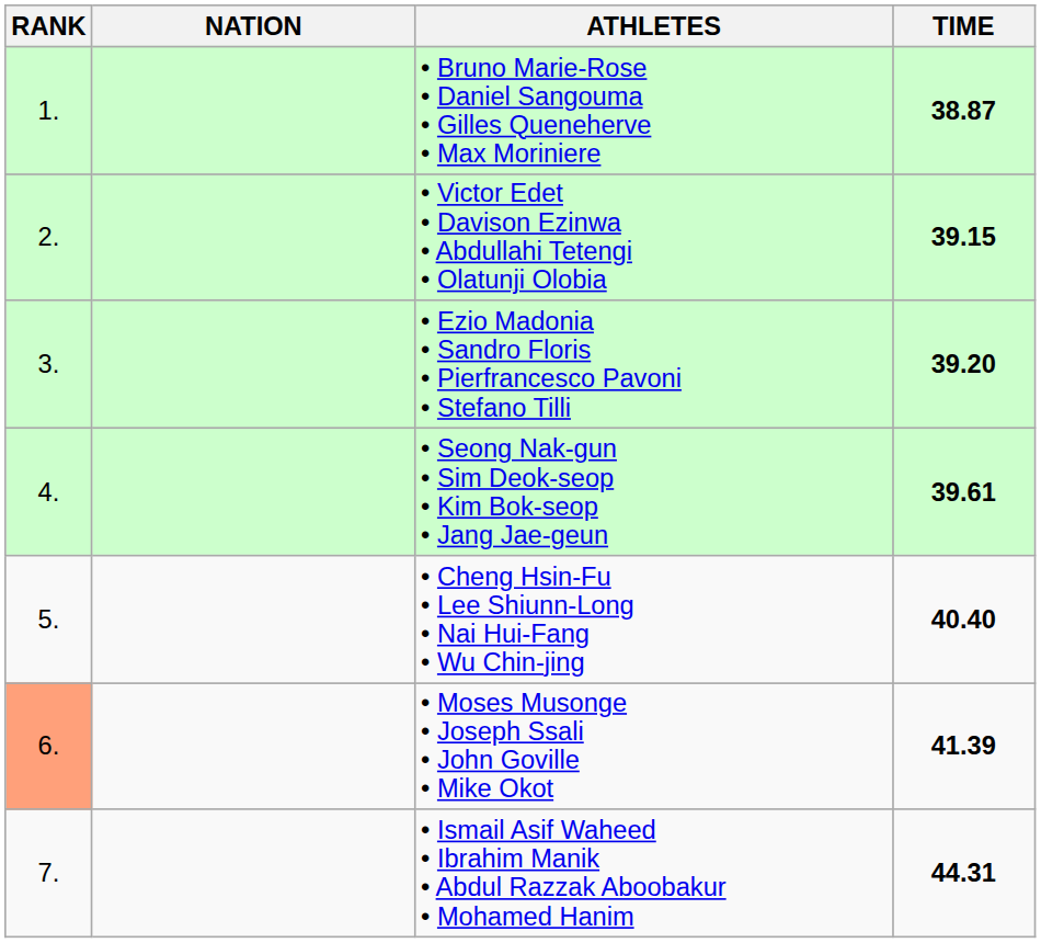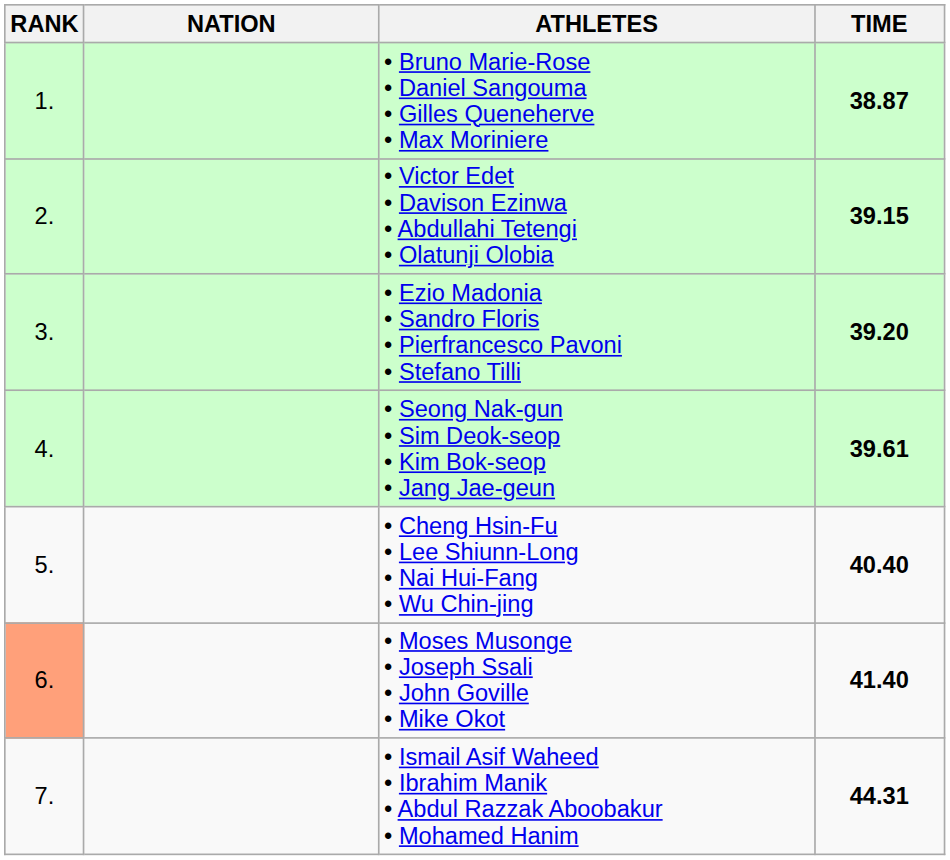 <table class="wikitable" style="border-collapse: collapse; font-size: 90%;">
 <tr>
 <th>RANK</th>
 <th style="width: 12em">NATION</th>
 <th style="width: 18em">ATHLETES</th>
 <th style="width: 5em">TIME</th>
 </tr>
 <tr style="background:#ccffcc;">
 <td align="center">1.</td>
 <td align="center"></td>
 <td>• <a href='#'>Bruno Marie-Rose</a><br>• <a href='#'>Daniel Sangouma</a><br>• <a href='#'>Gilles Queneherve</a><br>• <a href='#'>Max Moriniere</a></td>
 <td align="center"><strong>38.87</strong></td>
 </tr>
 <tr style="background:#ccffcc;">
 <td align="center">2.</td>
 <td align="center"></td>
 <td>• <a href='#'>Victor Edet</a><br>• <a href='#'>Davison Ezinwa</a><br>• <a href='#'>Abdullahi Tetengi</a><br>• <a href='#'>Olatunji Olobia</a></td>
 <td align="center"><strong>39.15</strong></td>
 </tr>
 <tr style="background:#ccffcc;">
 <td align="center">3.</td>
 <td align="center"></td>
 <td>• <a href='#'>Ezio Madonia</a><br>• <a href='#'>Sandro Floris</a><br>• <a href='#'>Pierfrancesco Pavoni</a><br>• <a href='#'>Stefano Tilli</a></td>
 <td align="center"><strong>39.20</strong></td>
 </tr>
 <tr style="background:#ccffcc;">
 <td align="center">4.</td>
 <td align="center"></td>
 <td>• <a href='#'>Seong Nak-gun</a><br>• <a href='#'>Sim Deok-seop</a><br>• <a href='#'>Kim Bok-seop</a><br>• <a href='#'>Jang Jae-geun</a></td>
 <td align="center"><strong>39.61</strong></td>
 </tr>
 <tr>
 <td align="center">5.</td>
 <td align="center"></td>
 <td>• <a href='#'>Cheng Hsin-Fu</a><br>• <a href='#'>Lee Shiunn-Long</a><br>• <a href='#'>Nai Hui-Fang</a><br>• <a href='#'>Wu Chin-jing</a></td>
 <td align="center"><strong>40.40</strong></td>
 </tr>
 <tr>
 <td align="center" style="background: lightsalmon;">6.</td>
 <td align="center"></td>
 <td>• <a href='#'>Moses Musonge</a><br>• <a href='#'>Joseph Ssali</a><br>• <a href='#'>John Goville</a><br>• <a href='#'>Mike Okot</a></td>
-<td align="center"><strong>41.39</strong></td>
+<td align="center"><strong>41.40</strong></td>
 </tr>
 <tr>
 <td align="center">7.</td>
 <td align="center"></td>
 <td>• <a href='#'>Ismail Asif Waheed</a><br>• <a href='#'>Ibrahim Manik</a><br>• <a href='#'>Abdul Razzak Aboobakur</a><br>• <a href='#'>Mohamed Hanim</a></td>
 <td align="center"><strong>44.31</strong></td>
 </tr>
 </table>
